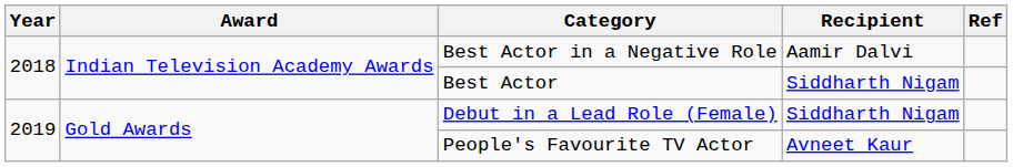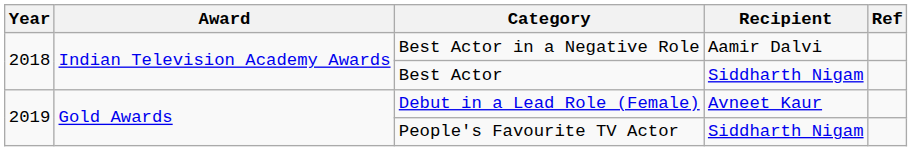 <table class="wikitable">
 <tr>
 <th>Year</th>
 <th>Award</th>
 <th>Category</th>
 <th>Recipient</th>
 <th>Ref</th>
 </tr>
 <tr>
 <td rowspan="2">2018</td>
 <td rowspan="2"><a href='#'>Indian Television Academy Awards</a></td>
 <td>Best Actor in a Negative Role</td>
 <td>Aamir Dalvi</td>
 <td></td>
 </tr>
 <tr>
 <td>Best Actor</td>
 <td><a href='#'>Siddharth Nigam</a></td>
 <td></td>
 </tr>
 <tr>
 <td rowspan="2">2019</td>
 <td rowspan="2"><a href='#'>Gold Awards</a></td>
 <td><a href='#'>Debut in a Lead Role (Female)</a></td>
-<td><a href='#'>Siddharth Nigam</a></td>
+<td><a href='#'>Avneet Kaur</a></td>
 <td></td>
 </tr>
 <tr>
 <td>People's Favourite TV Actor</td>
-<td><a href='#'>Avneet Kaur</a></td>
+<td><a href='#'>Siddharth Nigam</a></td>
 <td></td>
 </tr>
 </table>
